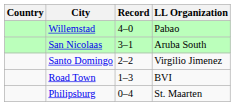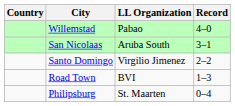 <table class="wikitable">
 <tr>
 <th>Country</th>
 <th>City</th>
+<th>LL Organization</th>
 <th>Record</th>
-<th>LL Organization</th>
 </tr>
 <tr bgcolor=#bbffbb>
 <td><strong></strong></td>
 <td><a href='#'>Willemstad</a></td>
+<td>Pabao</td>
 <td>4–0</td>
-<td>Pabao</td>
 </tr>
 <tr bgcolor=#bbffbb>
 <td><strong></strong></td>
 <td><a href='#'>San Nicolaas</a></td>
+<td>Aruba South</td>
 <td>3–1</td>
-<td>Aruba South</td>
 </tr>
 <tr>
 <td><strong></strong></td>
 <td><a href='#'>Santo Domingo</a></td>
+<td>Virgilio Jimenez</td>
 <td>2–2</td>
-<td>Virgilio Jimenez</td>
 </tr>
 <tr>
 <td><strong></strong></td>
 <td><a href='#'>Road Town</a></td>
+<td>BVI</td>
 <td>1–3</td>
-<td>BVI</td>
 </tr>
 <tr>
 <td><strong></strong></td>
 <td><a href='#'>Philipsburg</a></td>
+<td>St. Maarten</td>
 <td>0–4</td>
-<td>St. Maarten</td>
 </tr>
 </table>
